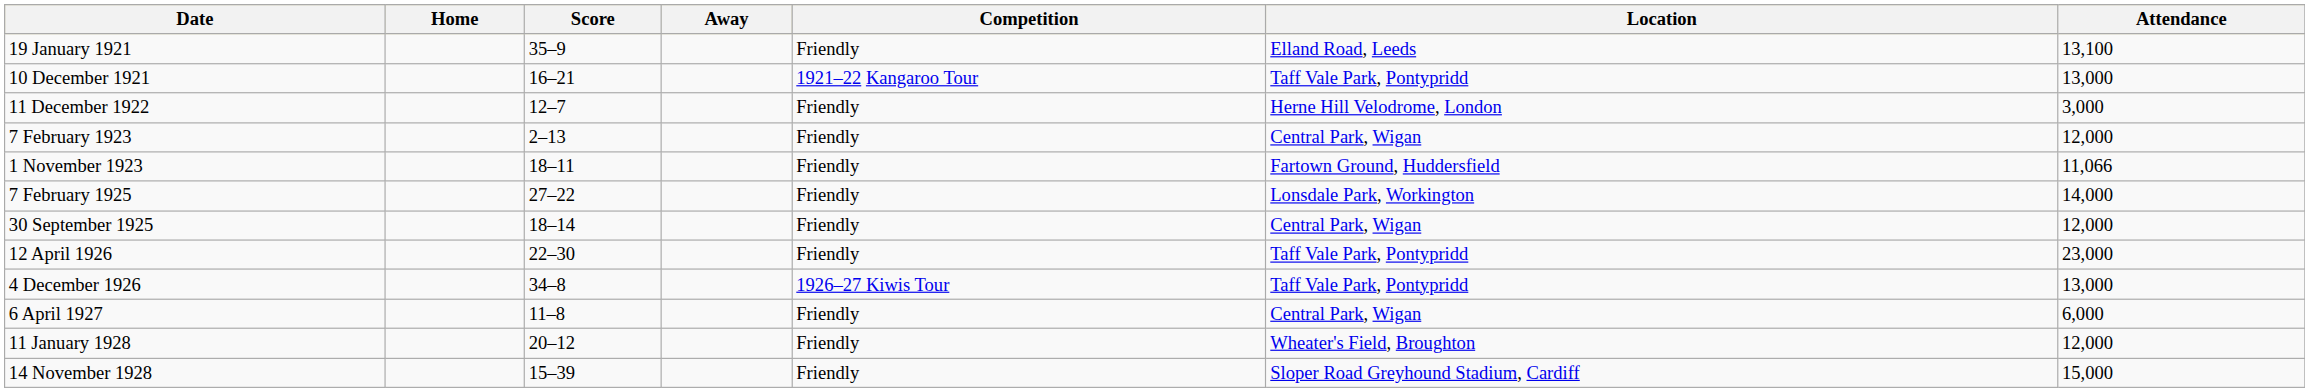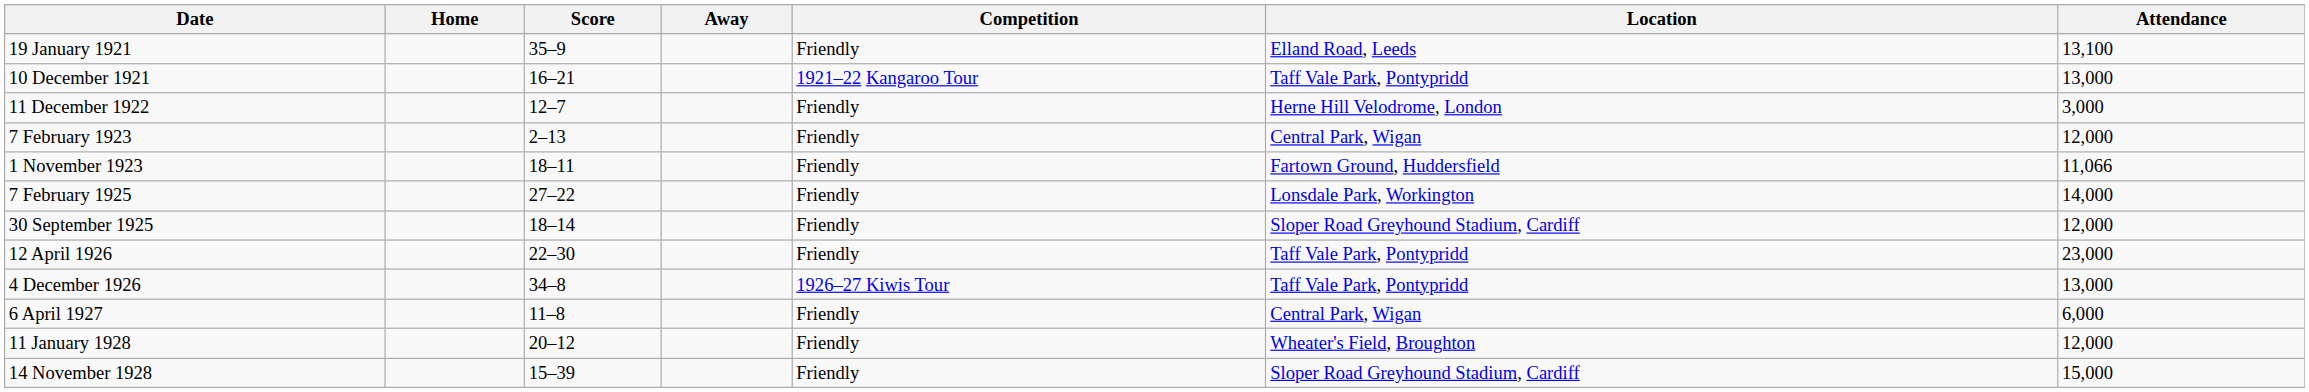 <table class="wikitable" width=100%>
 <tr bgcolor=#bdb76b>
 <th>Date</th>
 <th>Home</th>
 <th>Score</th>
 <th>Away</th>
 <th>Competition</th>
 <th>Location</th>
 <th>Attendance</th>
 </tr>
 <tr>
 <td>19 January 1921</td>
 <td></td>
 <td>35–9</td>
 <td></td>
 <td>Friendly</td>
 <td><a href='#'>Elland Road</a>, <a href='#'>Leeds</a></td>
 <td>13,100</td>
 </tr>
 <tr>
 <td>10 December 1921</td>
 <td></td>
 <td>16–21</td>
 <td></td>
 <td><a href='#'>1921–22</a> <a href='#'>Kangaroo Tour</a></td>
 <td><a href='#'>Taff Vale Park</a>, <a href='#'>Pontypridd</a></td>
 <td>13,000</td>
 </tr>
 <tr>
 <td>11 December 1922</td>
 <td></td>
 <td>12–7</td>
 <td></td>
 <td>Friendly</td>
 <td><a href='#'>Herne Hill Velodrome</a>, <a href='#'>London</a></td>
 <td>3,000</td>
 </tr>
 <tr>
 <td>7 February 1923</td>
 <td></td>
 <td>2–13</td>
 <td></td>
 <td>Friendly</td>
 <td><a href='#'>Central Park</a>, <a href='#'>Wigan</a></td>
 <td>12,000</td>
 </tr>
 <tr>
 <td>1 November 1923</td>
 <td></td>
 <td>18–11</td>
 <td></td>
 <td>Friendly</td>
 <td><a href='#'>Fartown Ground</a>, <a href='#'>Huddersfield</a></td>
 <td>11,066</td>
 </tr>
 <tr>
 <td>7 February 1925</td>
 <td></td>
 <td>27–22</td>
 <td></td>
 <td>Friendly</td>
 <td><a href='#'>Lonsdale Park</a>, <a href='#'>Workington</a></td>
 <td>14,000</td>
 </tr>
 <tr>
 <td>30 September 1925</td>
 <td></td>
 <td>18–14</td>
 <td></td>
 <td>Friendly</td>
-<td><a href='#'>Central Park</a>, <a href='#'>Wigan</a></td>
+<td><a href='#'>Sloper Road Greyhound Stadium</a>, <a href='#'>Cardiff</a></td>
 <td>12,000</td>
 </tr>
 <tr>
 <td>12 April 1926</td>
 <td></td>
 <td>22–30</td>
 <td></td>
 <td>Friendly</td>
 <td><a href='#'>Taff Vale Park</a>, <a href='#'>Pontypridd</a></td>
 <td>23,000</td>
 </tr>
 <tr>
 <td>4 December 1926</td>
 <td></td>
 <td>34–8</td>
 <td></td>
 <td><a href='#'>1926–27 Kiwis Tour</a></td>
 <td><a href='#'>Taff Vale Park</a>, <a href='#'>Pontypridd</a></td>
 <td>13,000</td>
 </tr>
 <tr>
 <td>6 April 1927</td>
 <td></td>
 <td>11–8</td>
 <td></td>
 <td>Friendly</td>
 <td><a href='#'>Central Park</a>, <a href='#'>Wigan</a></td>
 <td>6,000</td>
 </tr>
 <tr>
 <td>11 January 1928</td>
 <td></td>
 <td>20–12</td>
 <td></td>
 <td>Friendly</td>
 <td><a href='#'>Wheater's Field</a>, <a href='#'>Broughton</a></td>
 <td>12,000</td>
 </tr>
 <tr>
 <td>14 November 1928</td>
 <td></td>
 <td>15–39</td>
 <td></td>
 <td>Friendly</td>
 <td><a href='#'>Sloper Road Greyhound Stadium</a>, <a href='#'>Cardiff</a></td>
 <td>15,000</td>
 </tr>
 </table>
